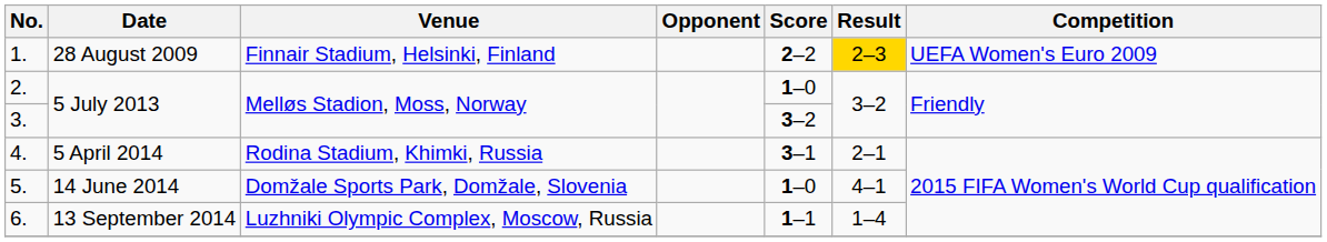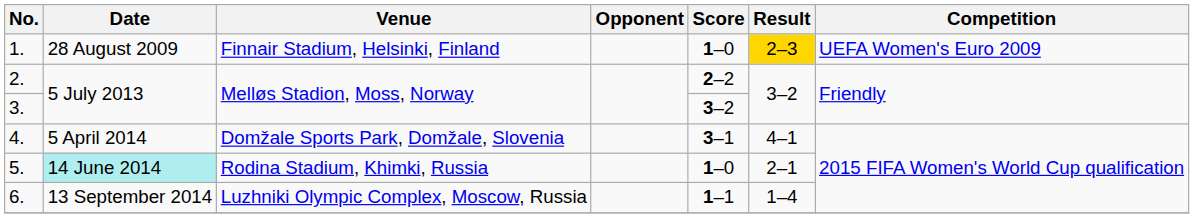 <table class="wikitable">
 <tr>
 <th>No.</th>
 <th>Date</th>
 <th>Venue</th>
 <th>Opponent</th>
 <th>Score</th>
 <th>Result</th>
 <th>Competition</th>
 </tr>
 <tr>
 <td>1.</td>
 <td>28 August 2009</td>
 <td><a href='#'>Finnair Stadium</a>, <a href='#'>Helsinki</a>, <a href='#'>Finland</a></td>
 <td></td>
-<td align=center><strong>2</strong>–2</td>
+<td align=center><strong>1</strong>–0</td>
 <td align=center style="background: gold;">2–3</td>
 <td><a href='#'>UEFA Women's Euro 2009</a></td>
 </tr>
 <tr>
 <td>2.</td>
 <td rowspan=2>5 July 2013</td>
 <td rowspan=2><a href='#'>Melløs Stadion</a>, <a href='#'>Moss</a>, <a href='#'>Norway</a></td>
 <td rowspan=2></td>
-<td align=center><strong>1</strong>–0</td>
+<td align=center><strong>2</strong>–2</td>
 <td rowspan=2 align=center>3–2</td>
 <td rowspan=2><a href='#'>Friendly</a></td>
 </tr>
 <tr>
 <td>3.</td>
 <td align=center><strong>3</strong>–2</td>
 </tr>
 <tr>
 <td>4.</td>
 <td>5 April 2014</td>
-<td><a href='#'>Rodina Stadium</a>, <a href='#'>Khimki</a>, <a href='#'>Russia</a></td>
+<td><a href='#'>Domžale Sports Park</a>, <a href='#'>Domžale</a>, <a href='#'>Slovenia</a></td>
 <td></td>
 <td align=center><strong>3</strong>–1</td>
-<td align=center>2–1</td>
+<td align=center>4–1</td>
 <td rowspan=3><a href='#'>2015 FIFA Women's World Cup qualification</a></td>
 </tr>
 <tr>
 <td>5.</td>
-<td>14 June 2014</td>
-<td><a href='#'>Domžale Sports Park</a>, <a href='#'>Domžale</a>, <a href='#'>Slovenia</a></td>
+<td style="background: paleturquoise;">14 June 2014</td>
+<td><a href='#'>Rodina Stadium</a>, <a href='#'>Khimki</a>, <a href='#'>Russia</a></td>
 <td></td>
 <td align=center><strong>1</strong>–0</td>
-<td align=center>4–1</td>
+<td align=center>2–1</td>
 </tr>
 <tr>
 <td>6.</td>
 <td>13 September 2014</td>
 <td><a href='#'>Luzhniki Olympic Complex</a>, <a href='#'>Moscow</a>, Russia</td>
 <td></td>
 <td align=center><strong>1</strong>–1</td>
 <td align=center>1–4</td>
 </tr>
 <tr>
 </tr>
 </table>
